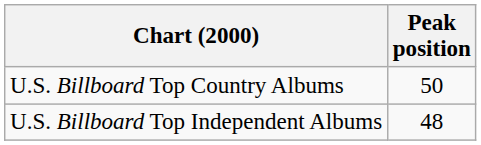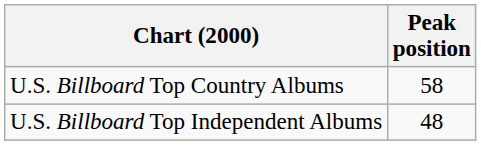 <table class="wikitable">
 <tr>
 <th>Chart (2000)</th>
 <th>Peak<br>position</th>
 </tr>
 <tr>
 <td>U.S. <em>Billboard</em> Top Country Albums</td>
-<td align="center">50</td>
+<td align="center">58</td>
 </tr>
 <tr>
 <td>U.S. <em>Billboard</em> Top Independent Albums</td>
 <td align="center">48</td>
 </tr>
 </table>
